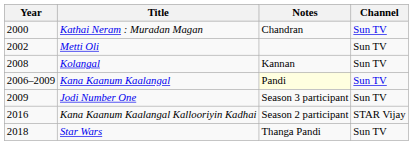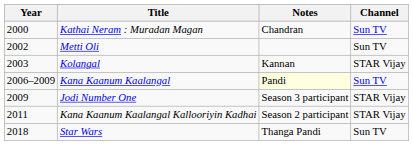 <table class="wikitable">
 <tr style="background:#ccc; text-align:center;">
 <th>Year</th>
 <th>Title</th>
 <th>Notes</th>
 <th>Channel</th>
 </tr>
 <tr>
 <td>2000</td>
 <td><em><a href='#'>Kathai Neram</a> : Muradan Magan</em></td>
 <td>Chandran</td>
 <td><a href='#'>Sun TV</a></td>
 </tr>
 <tr>
 <td>2002</td>
 <td><em><a href='#'>Metti Oli</a></em></td>
 <td></td>
 <td>Sun TV</td>
 </tr>
 <tr>
-<td>2008</td>
+<td>2003</td>
 <td><a href='#'><em>Kolangal</em></a></td>
 <td>Kannan</td>
-<td>Sun TV</td>
+<td>STAR Vijay</td>
 </tr>
 <tr>
 <td>2006–2009</td>
 <td><em><a href='#'>Kana Kaanum Kaalangal</a></em></td>
 <td style="background: lightyellow;">Pandi</td>
 <td><a href='#'>Sun TV</a></td>
 </tr>
 <tr>
 <td>2009</td>
 <td><em><a href='#'>Jodi Number One</a></em></td>
 <td>Season 3 participant</td>
-<td>Sun TV</td>
+<td>STAR Vijay</td>
 </tr>
 <tr>
-<td>2016</td>
+<td>2011</td>
 <td><em>Kana Kaanum Kaalangal Kallooriyin Kadhai</em></td>
 <td>Season 2 participant</td>
 <td>STAR Vijay</td>
 </tr>
 <tr>
 <td>2018</td>
 <td><em><a href='#'>Star Wars</a></em></td>
 <td>Thanga Pandi</td>
 <td>Sun TV</td>
 </tr>
 </table>
